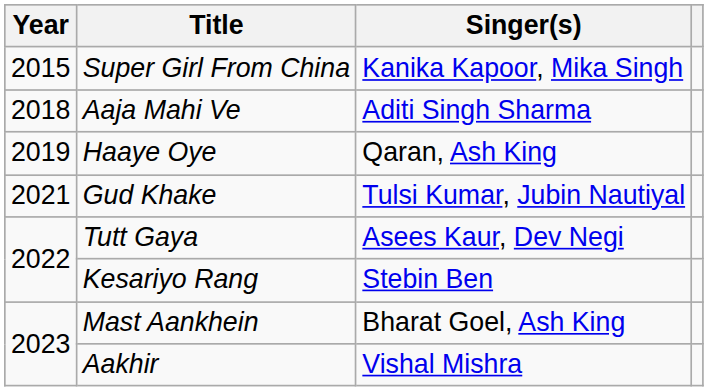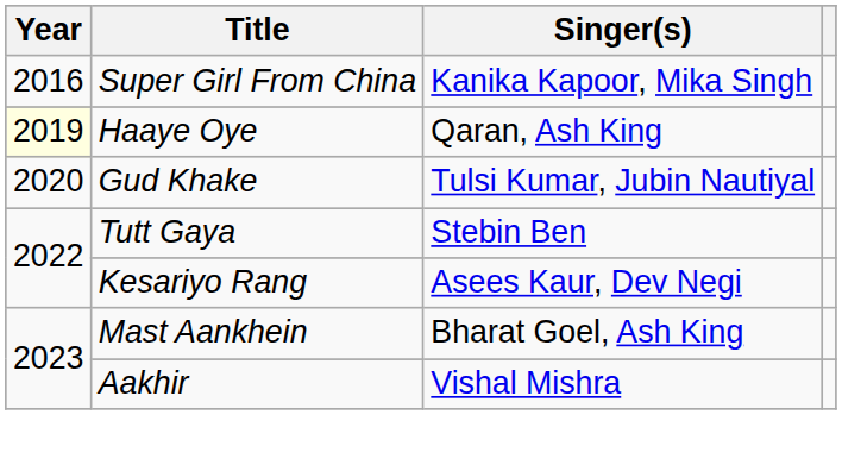 <table class="wikitable sortable">
 <tr style="text-align:center;">
 <th>Year</th>
 <th>Title</th>
 <th>Singer(s)</th>
 <th class="unsortable"></th>
 </tr>
 <tr>
-<td>2015</td>
+<td>2016</td>
 <td><em>Super Girl From China</em></td>
 <td><a href='#'>Kanika Kapoor</a>, <a href='#'>Mika Singh</a></td>
 <td></td>
 </tr>
 <tr>
-<td>2018</td>
-<td><em>Aaja Mahi Ve</em></td>
-<td><a href='#'>Aditi Singh Sharma</a></td>
-<td></td>
-</tr>
-<tr>
-<td>2019</td>
+<td style="background: lightyellow;">2019</td>
 <td><em>Haaye Oye</em></td>
 <td>Qaran, <a href='#'>Ash King</a></td>
 <td></td>
 </tr>
 <tr>
-<td>2021</td>
+<td>2020</td>
 <td><em>Gud Khake</em></td>
 <td><a href='#'>Tulsi Kumar</a>, <a href='#'>Jubin Nautiyal</a></td>
 <td></td>
 </tr>
 <tr>
 <td rowspan="2">2022</td>
 <td><em>Tutt Gaya</em></td>
-<td><a href='#'>Asees Kaur</a>, <a href='#'>Dev Negi</a></td>
+<td><a href='#'>Stebin Ben</a></td>
 <td></td>
 </tr>
 <tr>
 <td><em>Kesariyo Rang</em></td>
-<td><a href='#'>Stebin Ben</a></td>
+<td><a href='#'>Asees Kaur</a>, <a href='#'>Dev Negi</a></td>
 <td></td>
 </tr>
 <tr>
 <td rowspan="2">2023</td>
 <td><em>Mast Aankhein</em></td>
 <td>Bharat Goel, <a href='#'>Ash King</a></td>
 <td></td>
 </tr>
 <tr>
 <td><em>Aakhir</em></td>
 <td><a href='#'>Vishal Mishra</a></td>
 <td></td>
 </tr>
 </table>
